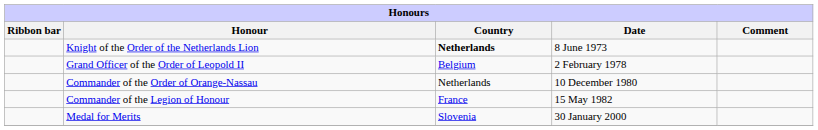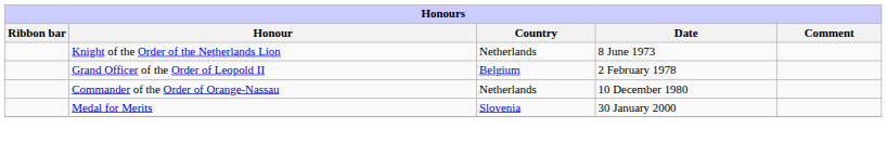 <table class="wikitable" style="width:60%;">
 <tr style="background:#ccf; text-align:center;">
 <td colspan=5><strong>Honours</strong></td>
 </tr>
 <tr>
 <th style="width:80px;">Ribbon bar</th>
 <th>Honour</th>
 <th>Country</th>
 <th>Date</th>
 <th>Comment</th>
 </tr>
 <tr>
 <td></td>
 <td><a href='#'>Knight</a> of the <a href='#'>Order of the Netherlands Lion</a></td>
-<td><strong>Netherlands</strong></td>
+<td>Netherlands</td>
 <td>8 June 1973</td>
 <td></td>
 </tr>
 <tr>
 <td></td>
 <td><a href='#'>Grand Officer</a> of the <a href='#'>Order of Leopold II</a></td>
 <td><a href='#'>Belgium</a></td>
 <td>2 February 1978</td>
 <td></td>
 </tr>
 <tr>
 <td></td>
 <td><a href='#'>Commander</a> of the <a href='#'>Order of Orange-Nassau</a></td>
 <td>Netherlands</td>
 <td>10 December 1980</td>
 <td></td>
 </tr>
 <tr>
 <td></td>
-<td><a href='#'>Commander</a> of the <a href='#'>Legion of Honour</a></td>
-<td><a href='#'>France</a></td>
-<td>15 May 1982</td>
-<td></td>
-</tr>
-<tr>
-<td></td>
 <td><a href='#'>Medal for Merits</a></td>
 <td><a href='#'>Slovenia</a></td>
 <td>30 January 2000</td>
 <td></td>
 </tr>
 <tr>
 </tr>
 </table>
